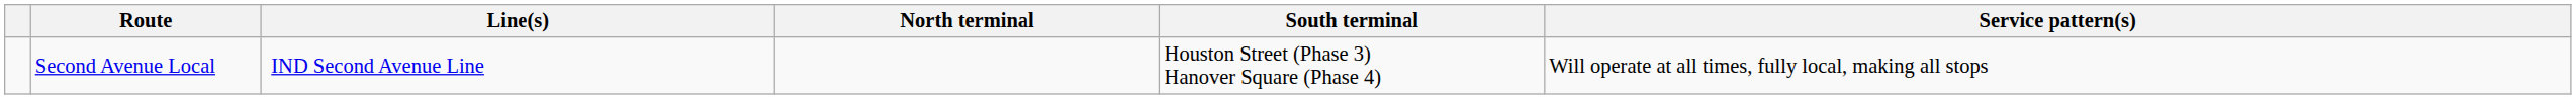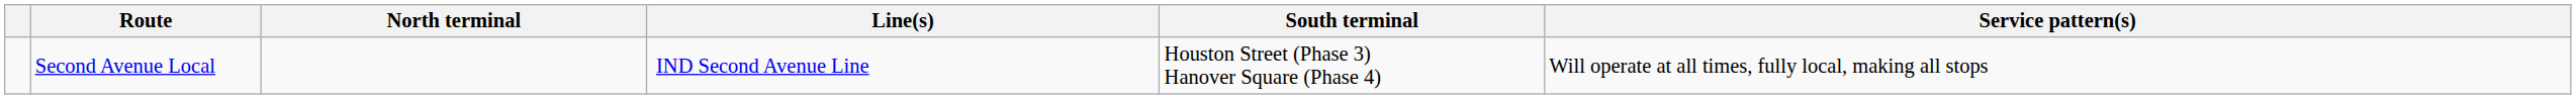 <table class="wikitable" style="width:100%">
 <tr>
 <th width=1%></th>
 <th width=9%>Route</th>
+<th width=15%>North terminal</th>
 <th with=20%>Line(s)</th>
-<th width=15%>North terminal</th>
 <th width=15%>South terminal</th>
 <th width=40%>Service pattern(s)</th>
 </tr>
 <tr>
 <td></td>
 <td><a href='#'>Second Avenue Local</a></td>
+<td></td>
 <td> <a href='#'>IND Second Avenue Line</a></td>
-<td></td>
 <td>Houston Street (Phase 3)<br>Hanover Square (Phase 4)</td>
 <td>Will operate at all times, fully local, making all stops</td>
 </tr>
 </table>
